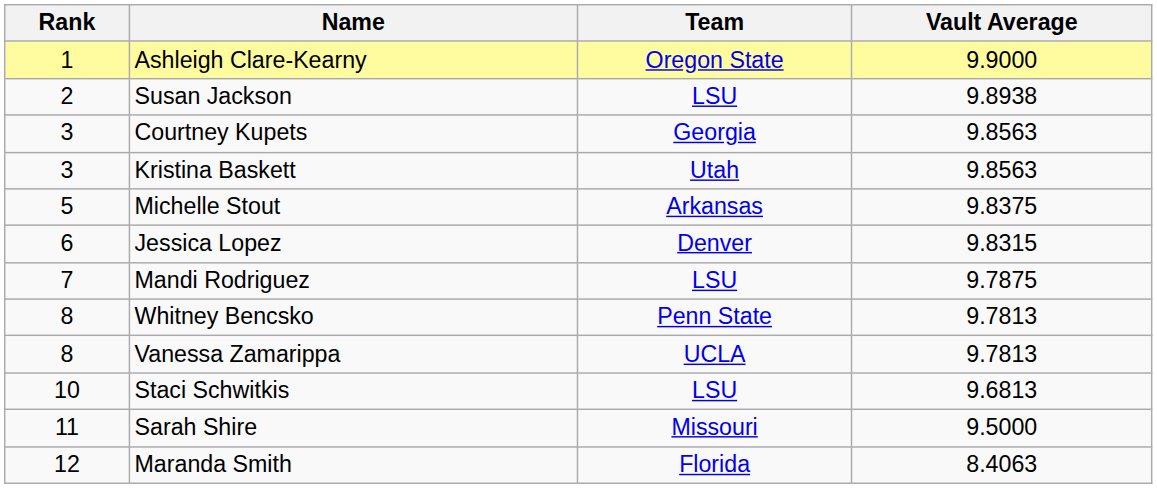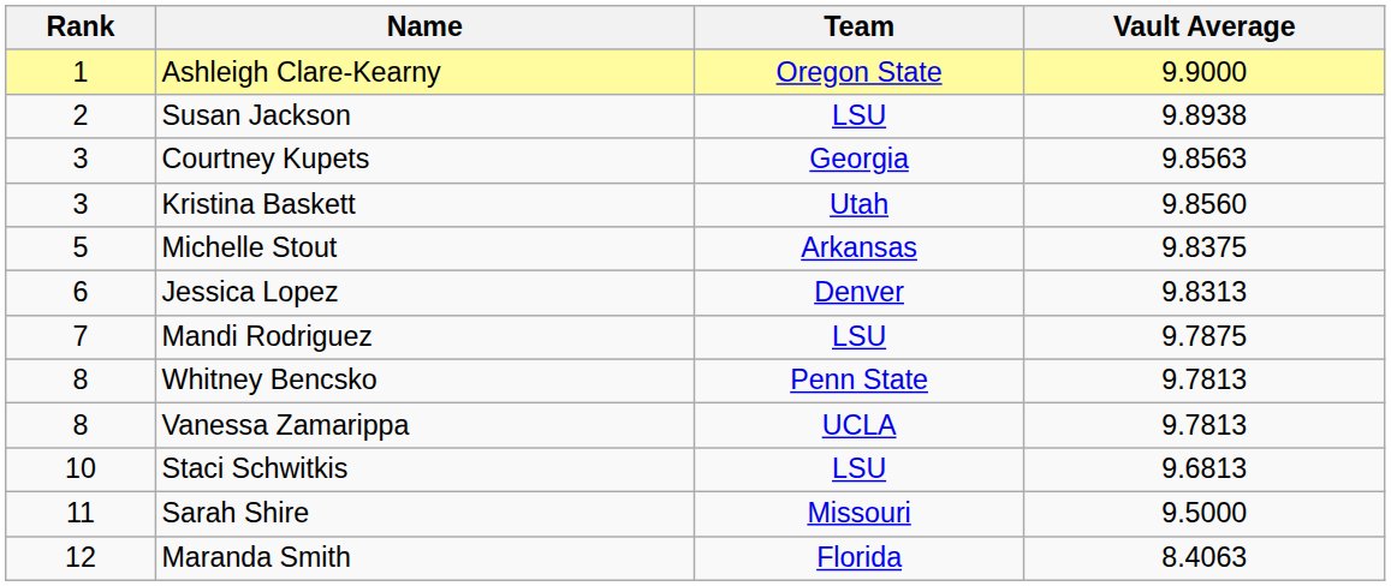 <table class="sortable wikitable" style="text-align:center" width=50%>
 <tr>
 <th>Rank</th>
 <th>Name</th>
 <th>Team</th>
 <th>Vault Average</th>
 </tr>
 <tr bgcolor=fffca>
 <td>1</td>
 <td align="left">Ashleigh Clare-Kearny</td>
 <td><a href='#'>Oregon State</a></td>
 <td>9.9000</td>
 </tr>
 <tr>
 <td>2</td>
 <td align="left">Susan Jackson</td>
 <td><a href='#'>LSU</a></td>
 <td>9.8938</td>
 </tr>
 <tr>
 <td>3</td>
 <td align="left">Courtney Kupets</td>
 <td><a href='#'>Georgia</a></td>
 <td>9.8563</td>
 </tr>
 <tr>
 <td>3</td>
 <td align="left">Kristina Baskett</td>
 <td><a href='#'>Utah</a></td>
-<td>9.8563</td>
+<td>9.8560</td>
 </tr>
 <tr>
 <td>5</td>
 <td align="left">Michelle Stout</td>
 <td><a href='#'>Arkansas</a></td>
 <td>9.8375</td>
 </tr>
 <tr>
 <td>6</td>
 <td align="left">Jessica Lopez</td>
 <td><a href='#'>Denver</a></td>
-<td>9.8315</td>
+<td>9.8313</td>
 </tr>
 <tr>
 <td>7</td>
 <td align="left">Mandi Rodriguez</td>
 <td><a href='#'>LSU</a></td>
 <td>9.7875</td>
 </tr>
 <tr>
 <td>8</td>
 <td align="left">Whitney Bencsko</td>
 <td><a href='#'>Penn State</a></td>
 <td>9.7813</td>
 </tr>
 <tr>
 <td>8</td>
 <td align="left">Vanessa Zamarippa</td>
 <td><a href='#'>UCLA</a></td>
 <td>9.7813</td>
 </tr>
 <tr>
 <td>10</td>
 <td align="left">Staci Schwitkis</td>
 <td><a href='#'>LSU</a></td>
 <td>9.6813</td>
 </tr>
 <tr>
 <td>11</td>
 <td align="left">Sarah Shire</td>
 <td><a href='#'>Missouri</a></td>
 <td>9.5000</td>
 </tr>
 <tr>
 <td>12</td>
 <td align="left">Maranda Smith</td>
 <td><a href='#'>Florida</a></td>
 <td>8.4063</td>
 </tr>
 </table>
